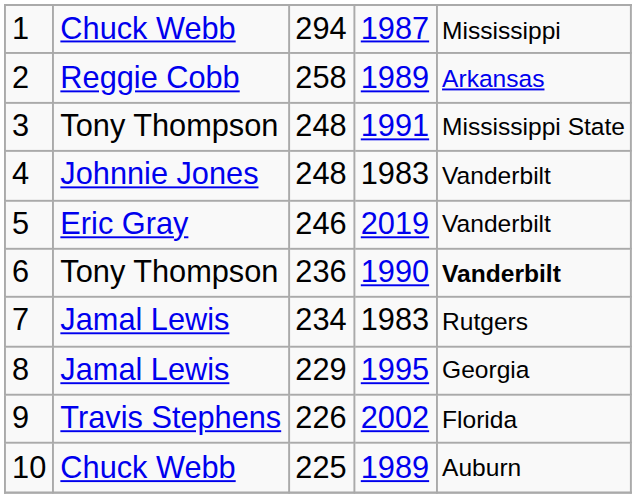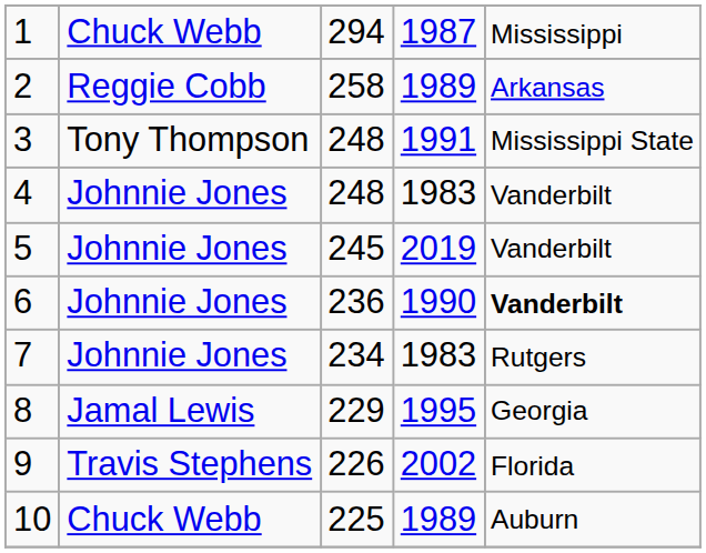 <table class="wikitable">
 <tr>
 </tr>
 <tr>
 <td>1</td>
 <td><a href='#'>Chuck Webb</a></td>
 <td>294</td>
 <td><a href='#'>1987</a></td>
 <td style="font-size:80%;">Mississippi</td>
 </tr>
 <tr>
 <td>2</td>
 <td><a href='#'>Reggie Cobb</a></td>
 <td>258</td>
 <td><a href='#'>1989</a></td>
 <td style="font-size:80%;"><a href='#'>Arkansas</a></td>
 </tr>
 <tr>
 <td>3</td>
 <td>Tony Thompson</td>
 <td>248</td>
 <td><a href='#'>1991</a></td>
 <td style="font-size:80%;">Mississippi State</td>
 </tr>
 <tr>
 <td>4</td>
 <td><a href='#'>Johnnie Jones</a></td>
 <td>248</td>
 <td>1983</td>
 <td style="font-size:80%;">Vanderbilt</td>
 </tr>
 <tr>
 <td>5</td>
-<td><a href='#'>Eric Gray</a></td>
-<td>246</td>
+<td><a href='#'>Johnnie Jones</a></td>
+<td>245</td>
 <td><a href='#'>2019</a></td>
 <td style="font-size:80%;">Vanderbilt</td>
 </tr>
 <tr>
 <td>6</td>
-<td>Tony Thompson</td>
+<td><a href='#'>Johnnie Jones</a></td>
 <td>236</td>
 <td><a href='#'>1990</a></td>
 <td style="font-size:80%;"><strong>Vanderbilt</strong></td>
 </tr>
 <tr>
 <td>7</td>
-<td><a href='#'>Jamal Lewis</a></td>
+<td><a href='#'>Johnnie Jones</a></td>
 <td>234</td>
 <td>1983</td>
 <td style="font-size:80%;">Rutgers</td>
 </tr>
 <tr>
 <td>8</td>
 <td><a href='#'>Jamal Lewis</a></td>
 <td>229</td>
 <td><a href='#'>1995</a></td>
 <td style="font-size:80%;">Georgia</td>
 </tr>
 <tr>
 <td>9</td>
 <td><a href='#'>Travis Stephens</a></td>
 <td>226</td>
 <td><a href='#'>2002</a></td>
 <td style="font-size:80%;">Florida</td>
 </tr>
 <tr>
 <td>10</td>
 <td><a href='#'>Chuck Webb</a></td>
 <td>225</td>
 <td><a href='#'>1989</a></td>
 <td style="font-size:80%;">Auburn</td>
 </tr>
 <tr>
 </tr>
 </table>
